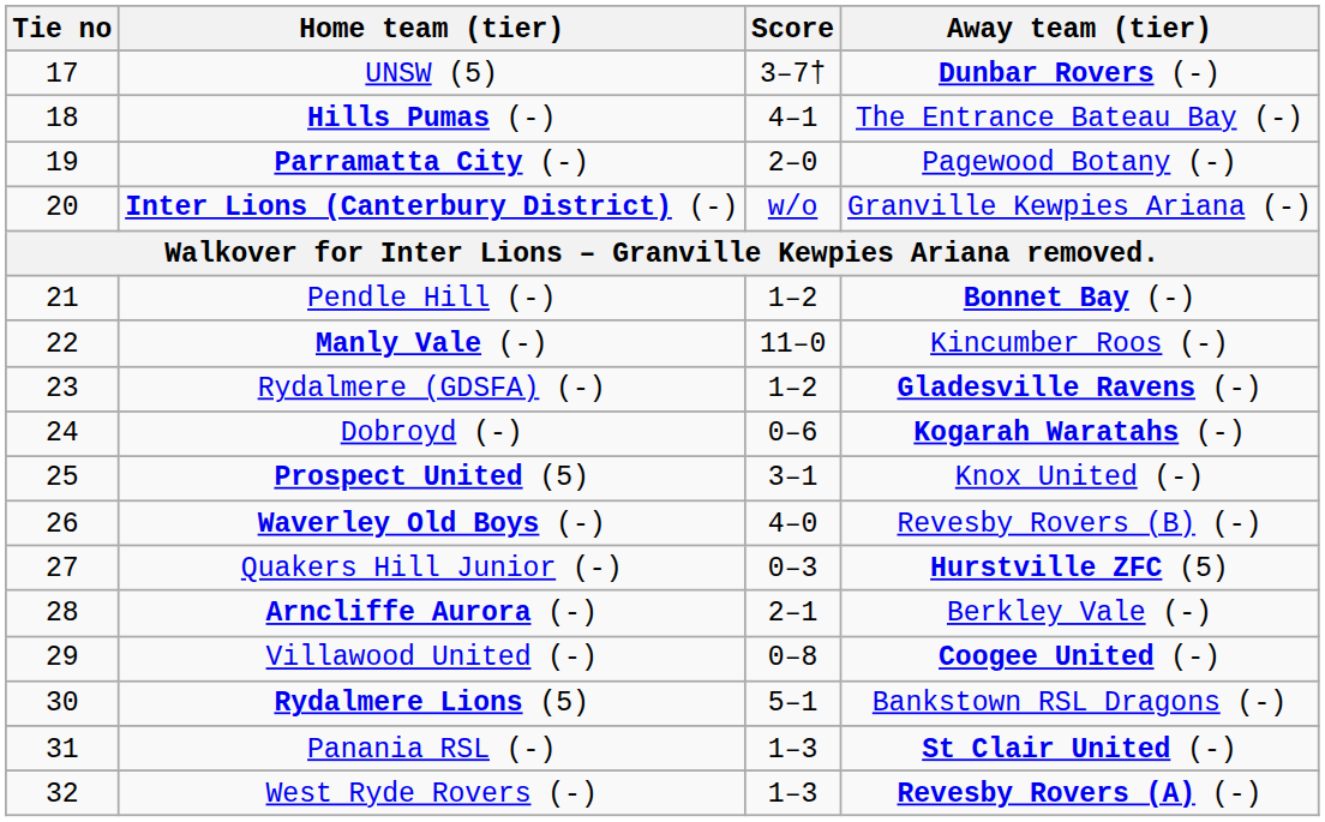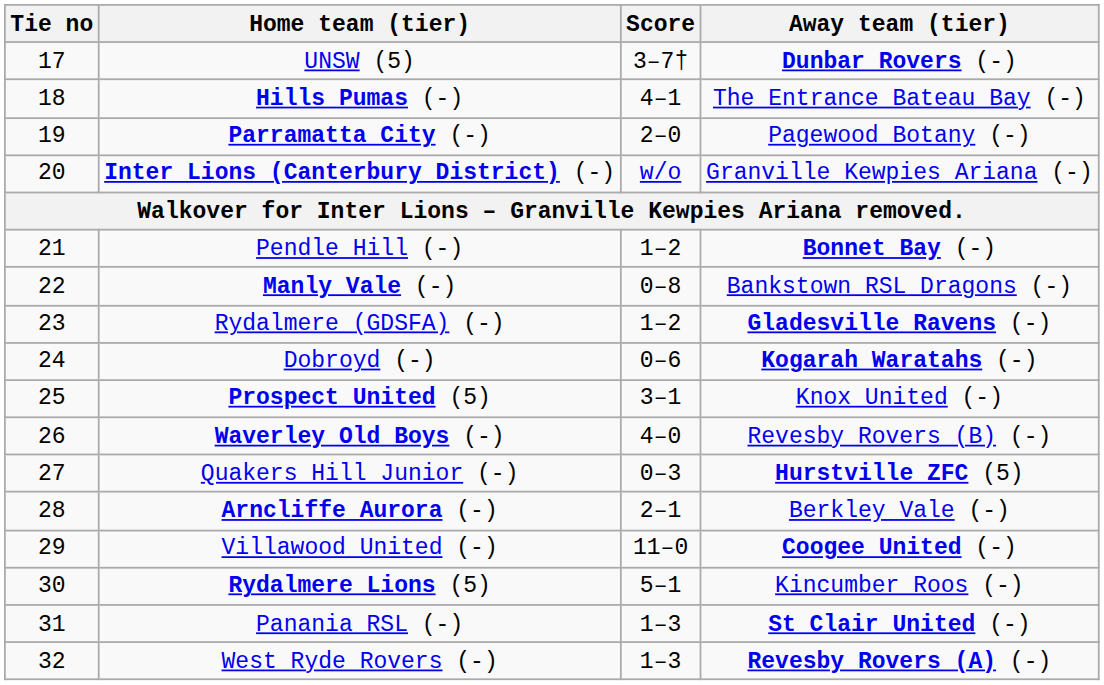 <table class="wikitable" style="text-align:center">
 <tr>
 <th>Tie no</th>
 <th>Home team (tier)</th>
 <th>Score</th>
 <th>Away team (tier)</th>
 </tr>
 <tr>
 <td>17</td>
 <td><a href='#'>UNSW</a> (5)</td>
 <td>3–7†</td>
 <td><strong><a href='#'>Dunbar Rovers</a></strong> (-)</td>
 </tr>
 <tr>
 <td>18</td>
 <td><strong><a href='#'>Hills Pumas</a></strong> (-)</td>
 <td>4–1</td>
 <td><a href='#'>The Entrance Bateau Bay</a> (-)</td>
 </tr>
 <tr>
 <td>19</td>
 <td><strong><a href='#'>Parramatta City</a></strong> (-)</td>
 <td>2–0</td>
 <td><a href='#'>Pagewood Botany</a> (-)</td>
 </tr>
 <tr>
 <td>20</td>
 <td><strong><a href='#'>Inter Lions (Canterbury District)</a></strong> (-)</td>
 <td><a href='#'>w/o</a></td>
 <td><a href='#'>Granville Kewpies Ariana</a> (-)</td>
 </tr>
 <tr>
 <th colspan=4>Walkover for Inter Lions – Granville Kewpies Ariana removed.</th>
 </tr>
 <tr>
 <td>21</td>
 <td><a href='#'>Pendle Hill</a> (-)</td>
 <td>1–2</td>
 <td><strong><a href='#'>Bonnet Bay</a></strong> (-)</td>
 </tr>
 <tr>
 <td>22</td>
 <td><strong><a href='#'>Manly Vale</a></strong> (-)</td>
-<td>11–0</td>
-<td><a href='#'>Kincumber Roos</a> (-)</td>
+<td>0–8</td>
+<td><a href='#'>Bankstown RSL Dragons</a> (-)</td>
 </tr>
 <tr>
 <td>23</td>
 <td><a href='#'>Rydalmere (GDSFA)</a> (-)</td>
 <td>1–2</td>
 <td><strong><a href='#'>Gladesville Ravens</a></strong> (-)</td>
 </tr>
 <tr>
 <td>24</td>
 <td><a href='#'>Dobroyd</a> (-)</td>
 <td>0–6</td>
 <td><strong><a href='#'>Kogarah Waratahs</a></strong> (-)</td>
 </tr>
 <tr>
 <td>25</td>
 <td><strong><a href='#'>Prospect United</a></strong> (5)</td>
 <td>3–1</td>
 <td><a href='#'>Knox United</a> (-)</td>
 </tr>
 <tr>
 <td>26</td>
 <td><strong><a href='#'>Waverley Old Boys</a></strong> (-)</td>
 <td>4–0</td>
 <td><a href='#'>Revesby Rovers (B)</a> (-)</td>
 </tr>
 <tr>
 <td>27</td>
 <td><a href='#'>Quakers Hill Junior</a> (-)</td>
 <td>0–3</td>
 <td><strong><a href='#'>Hurstville ZFC</a></strong> (5)</td>
 </tr>
 <tr>
 <td>28</td>
 <td><strong><a href='#'>Arncliffe Aurora</a></strong> (-)</td>
 <td>2–1</td>
 <td><a href='#'>Berkley Vale</a> (-)</td>
 </tr>
 <tr>
 <td>29</td>
 <td><a href='#'>Villawood United</a> (-)</td>
-<td>0–8</td>
+<td>11–0</td>
 <td><strong><a href='#'>Coogee United</a></strong> (-)</td>
 </tr>
 <tr>
 <td>30</td>
 <td><strong><a href='#'>Rydalmere Lions</a></strong> (5)</td>
 <td>5–1</td>
-<td><a href='#'>Bankstown RSL Dragons</a> (-)</td>
+<td><a href='#'>Kincumber Roos</a> (-)</td>
 </tr>
 <tr>
 <td>31</td>
 <td><a href='#'>Panania RSL</a> (-)</td>
 <td>1–3</td>
 <td><strong><a href='#'>St Clair United</a></strong> (-)</td>
 </tr>
 <tr>
 <td>32</td>
 <td><a href='#'>West Ryde Rovers</a> (-)</td>
 <td>1–3</td>
 <td><strong><a href='#'>Revesby Rovers (A)</a></strong> (-)</td>
 </tr>
 </table>
